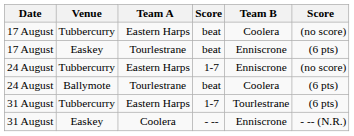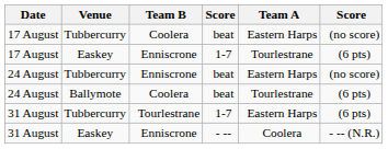 <table class="wikitable">
 <tr>
 <th>Date</th>
 <th>Venue</th>
+<th>Team B</th>
+<th>Score</th>
 <th>Team A</th>
-<th>Score</th>
-<th>Team B</th>
 <th>Score</th>
 </tr>
 <tr align="center">
 <td>17 August</td>
 <td>Tubbercurry</td>
+<td>  Coolera</td>
+<td>  beat</td>
 <td>  Eastern Harps</td>
-<td>  beat</td>
-<td>  Coolera</td>
 <td>  (no score)</td>
 </tr>
 <tr align="center">
 <td>17 August</td>
 <td>Easkey</td>
+<td>  Enniscrone</td>
+<td>  1-7</td>
 <td>  Tourlestrane</td>
-<td>  beat</td>
-<td>  Enniscrone</td>
 <td>  (6 pts)</td>
 </tr>
 <tr align="center">
 <td>24 August</td>
 <td>Tubbercurry</td>
+<td>  Enniscrone</td>
+<td>  beat</td>
 <td>  Eastern Harps</td>
-<td>  1-7</td>
-<td>  Enniscrone</td>
 <td>  (no score)</td>
 </tr>
 <tr align="center">
 <td>24 August</td>
 <td>Ballymote</td>
+<td>  Coolera</td>
+<td>  beat</td>
 <td>  Tourlestrane</td>
-<td>  beat</td>
-<td>  Coolera</td>
 <td>  (6 pts)</td>
 </tr>
 <tr align="center">
 <td>31 August</td>
 <td>Tubbercurry</td>
+<td>  Tourlestrane</td>
+<td>  1-7</td>
 <td>  Eastern Harps</td>
-<td>  1-7</td>
-<td>  Tourlestrane</td>
 <td>  (6 pts)</td>
 </tr>
 <tr align="center">
 <td>31 August</td>
 <td>Easkey</td>
+<td>  Enniscrone</td>
+<td>  - --</td>
 <td>  Coolera</td>
-<td>  - --</td>
-<td>  Enniscrone</td>
 <td>  - -- (N.R.)</td>
 </tr>
 </table>
